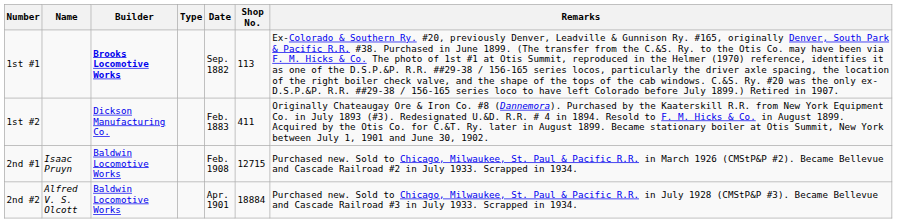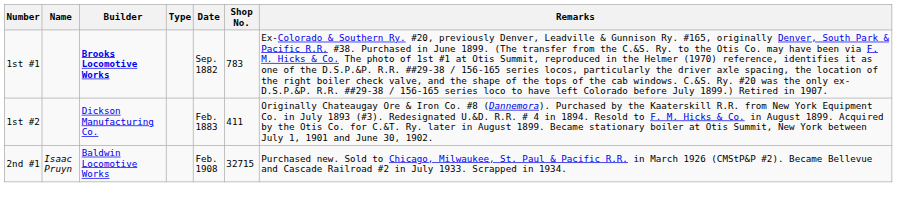 <table class="wikitable">
 <tr>
 <th>Number</th>
 <th>Name</th>
 <th>Builder</th>
 <th>Type</th>
 <th>Date</th>
 <th>Shop No.</th>
 <th>Remarks</th>
 </tr>
 <tr>
 <td>1st #1</td>
 <td></td>
 <td><strong><a href='#'>Brooks Locomotive Works</a></strong></td>
 <td></td>
 <td>Sep. 1882</td>
-<td>113</td>
+<td>783</td>
 <td>Ex-<a href='#'>Colorado & Southern Ry.</a> #20, previously Denver, Leadville & Gunnison Ry. #165, originally <a href='#'>Denver, South Park & Pacific R.R.</a> #38.  Purchased in June 1899.  (The transfer from the C.&S. Ry. to the Otis Co. may have been via <a href='#'>F. M. Hicks & Co.</a>  The photo of 1st #1 at Otis Summit, reproduced in the Helmer (1970) reference, identifies it as one of the D.S.P.&P. R.R. ##29-38 / 156-165 series locos, particularly the driver axle spacing, the location of the right boiler check valve, and the shape of the tops of the cab windows.  C.&S. Ry. #20 was the only ex-D.S.P.&P. R.R. ##29-38 / 156-165 series loco to have left Colorado before July 1899.)  Retired in 1907.</td>
 </tr>
 <tr>
 <td>1st #2</td>
 <td></td>
 <td><a href='#'>Dickson Manufacturing Co.</a></td>
 <td></td>
 <td>Feb. 1883</td>
 <td>411</td>
 <td>Originally Chateaugay Ore & Iron Co. #8 (<a href='#'><em>Dannemora</em></a>).  Purchased by the Kaaterskill R.R. from New York Equipment Co. in July 1893 (#3).  Redesignated U.&D. R.R. # 4 in 1894.  Resold to <a href='#'>F. M. Hicks & Co.</a> in August 1899.  Acquired by the Otis Co. for C.&T. Ry. later in August 1899.  Became stationary boiler at Otis Summit, New York between July 1, 1901 and June 30, 1902.</td>
 </tr>
 <tr>
 <td>2nd #1</td>
 <td><em>Isaac Pruyn</em></td>
 <td><a href='#'>Baldwin Locomotive Works</a></td>
 <td></td>
 <td>Feb. 1908</td>
-<td>12715</td>
+<td>32715</td>
 <td>Purchased new.  Sold to <a href='#'>Chicago, Milwaukee, St. Paul & Pacific R.R.</a> in March 1926 (CMStP&P #2).  Became Bellevue and Cascade Railroad #2 in July 1933.  Scrapped in 1934.</td>
 </tr>
-<tr>
-<td>2nd #2</td>
-<td><em>Alfred V. S. Olcott</em></td>
-<td><a href='#'>Baldwin Locomotive Works</a></td>
-<td></td>
-<td>Apr. 1901</td>
-<td>18884</td>
-<td>Purchased new.  Sold to <a href='#'>Chicago, Milwaukee, St. Paul & Pacific R.R.</a> in July 1928 (CMStP&P #3).  Became Bellevue and Cascade Railroad #3 in July 1933.  Scrapped in 1934.</td>
-</tr>
 </table>
